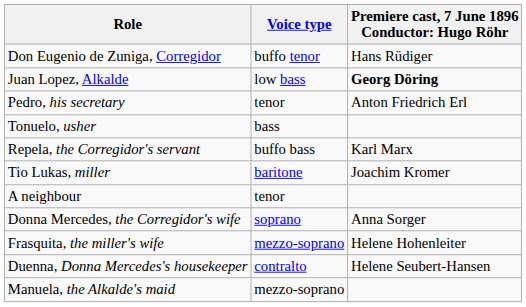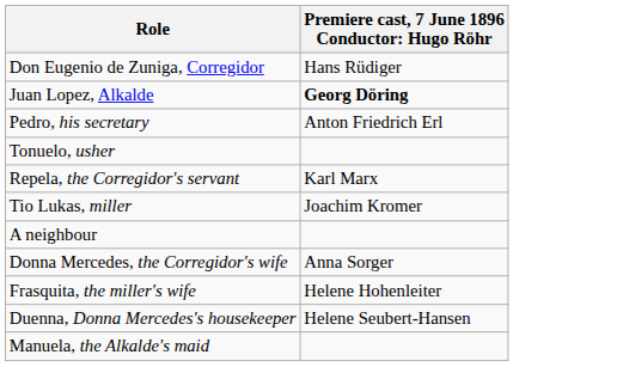 <table class="wikitable">
 <tr>
 <th>Role</th>
-<th><a href='#'>Voice type</a></th>
 <th>Premiere cast, 7 June 1896<br>Conductor: Hugo Röhr</th>
 </tr>
 <tr>
 <td>Don Eugenio de Zuniga, <a href='#'>Corregidor</a></td>
-<td>buffo <a href='#'>tenor</a></td>
 <td>Hans Rüdiger</td>
 </tr>
 <tr>
 <td>Juan Lopez, <a href='#'>Alkalde</a></td>
-<td>low <a href='#'>bass</a></td>
 <td><strong>Georg Döring</strong></td>
 </tr>
 <tr>
 <td>Pedro, <em>his secretary</em></td>
-<td>tenor</td>
 <td>Anton Friedrich Erl</td>
 </tr>
 <tr>
 <td>Tonuelo, <em>usher</em></td>
-<td>bass</td>
 <td></td>
 </tr>
 <tr>
 <td>Repela, <em>the Corregidor's servant</em></td>
-<td>buffo bass</td>
 <td>Karl Marx</td>
 </tr>
 <tr>
 <td>Tio Lukas, <em>miller</em></td>
-<td><a href='#'>baritone</a></td>
 <td>Joachim Kromer</td>
 </tr>
 <tr>
 <td>A neighbour</td>
-<td>tenor</td>
 <td></td>
 </tr>
 <tr>
 <td>Donna Mercedes, <em>the Corregidor's wife</em></td>
-<td><a href='#'>soprano</a></td>
 <td>Anna Sorger</td>
 </tr>
 <tr>
 <td>Frasquita, <em>the miller's wife</em></td>
-<td><a href='#'>mezzo-soprano</a></td>
 <td>Helene Hohenleiter</td>
 </tr>
 <tr>
 <td>Duenna, <em>Donna Mercedes's housekeeper</em></td>
-<td><a href='#'>contralto</a></td>
 <td>Helene Seubert-Hansen</td>
 </tr>
 <tr>
 <td>Manuela, <em>the Alkalde's maid</em></td>
-<td>mezzo-soprano</td>
 <td></td>
 </tr>
 </table>
